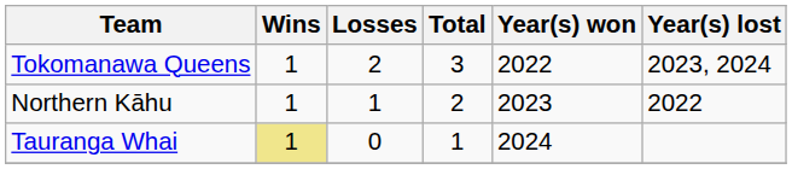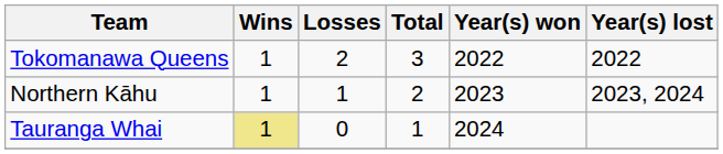 <table class="wikitable sortable" style="text-align:left;">
 <tr>
 <th>Team</th>
 <th>Wins</th>
 <th>Losses</th>
 <th>Total</th>
 <th>Year(s) won</th>
 <th>Year(s) lost</th>
 </tr>
 <tr>
 <td><a href='#'>Tokomanawa Queens</a></td>
 <td align="center">1</td>
 <td align="center">2</td>
 <td align="center">3</td>
 <td>2022</td>
-<td>2023, 2024</td>
+<td>2022</td>
 </tr>
 <tr>
 <td>Northern Kāhu</td>
 <td align="center">1</td>
 <td align="center">1</td>
 <td align="center">2</td>
 <td>2023</td>
-<td>2022</td>
+<td>2023, 2024</td>
 </tr>
 <tr>
 <td><a href='#'>Tauranga Whai</a></td>
 <td align="center" style="background: khaki;">1</td>
 <td align="center">0</td>
 <td align="center">1</td>
 <td>2024</td>
 <td></td>
 </tr>
 <tr>
 </tr>
 </table>
